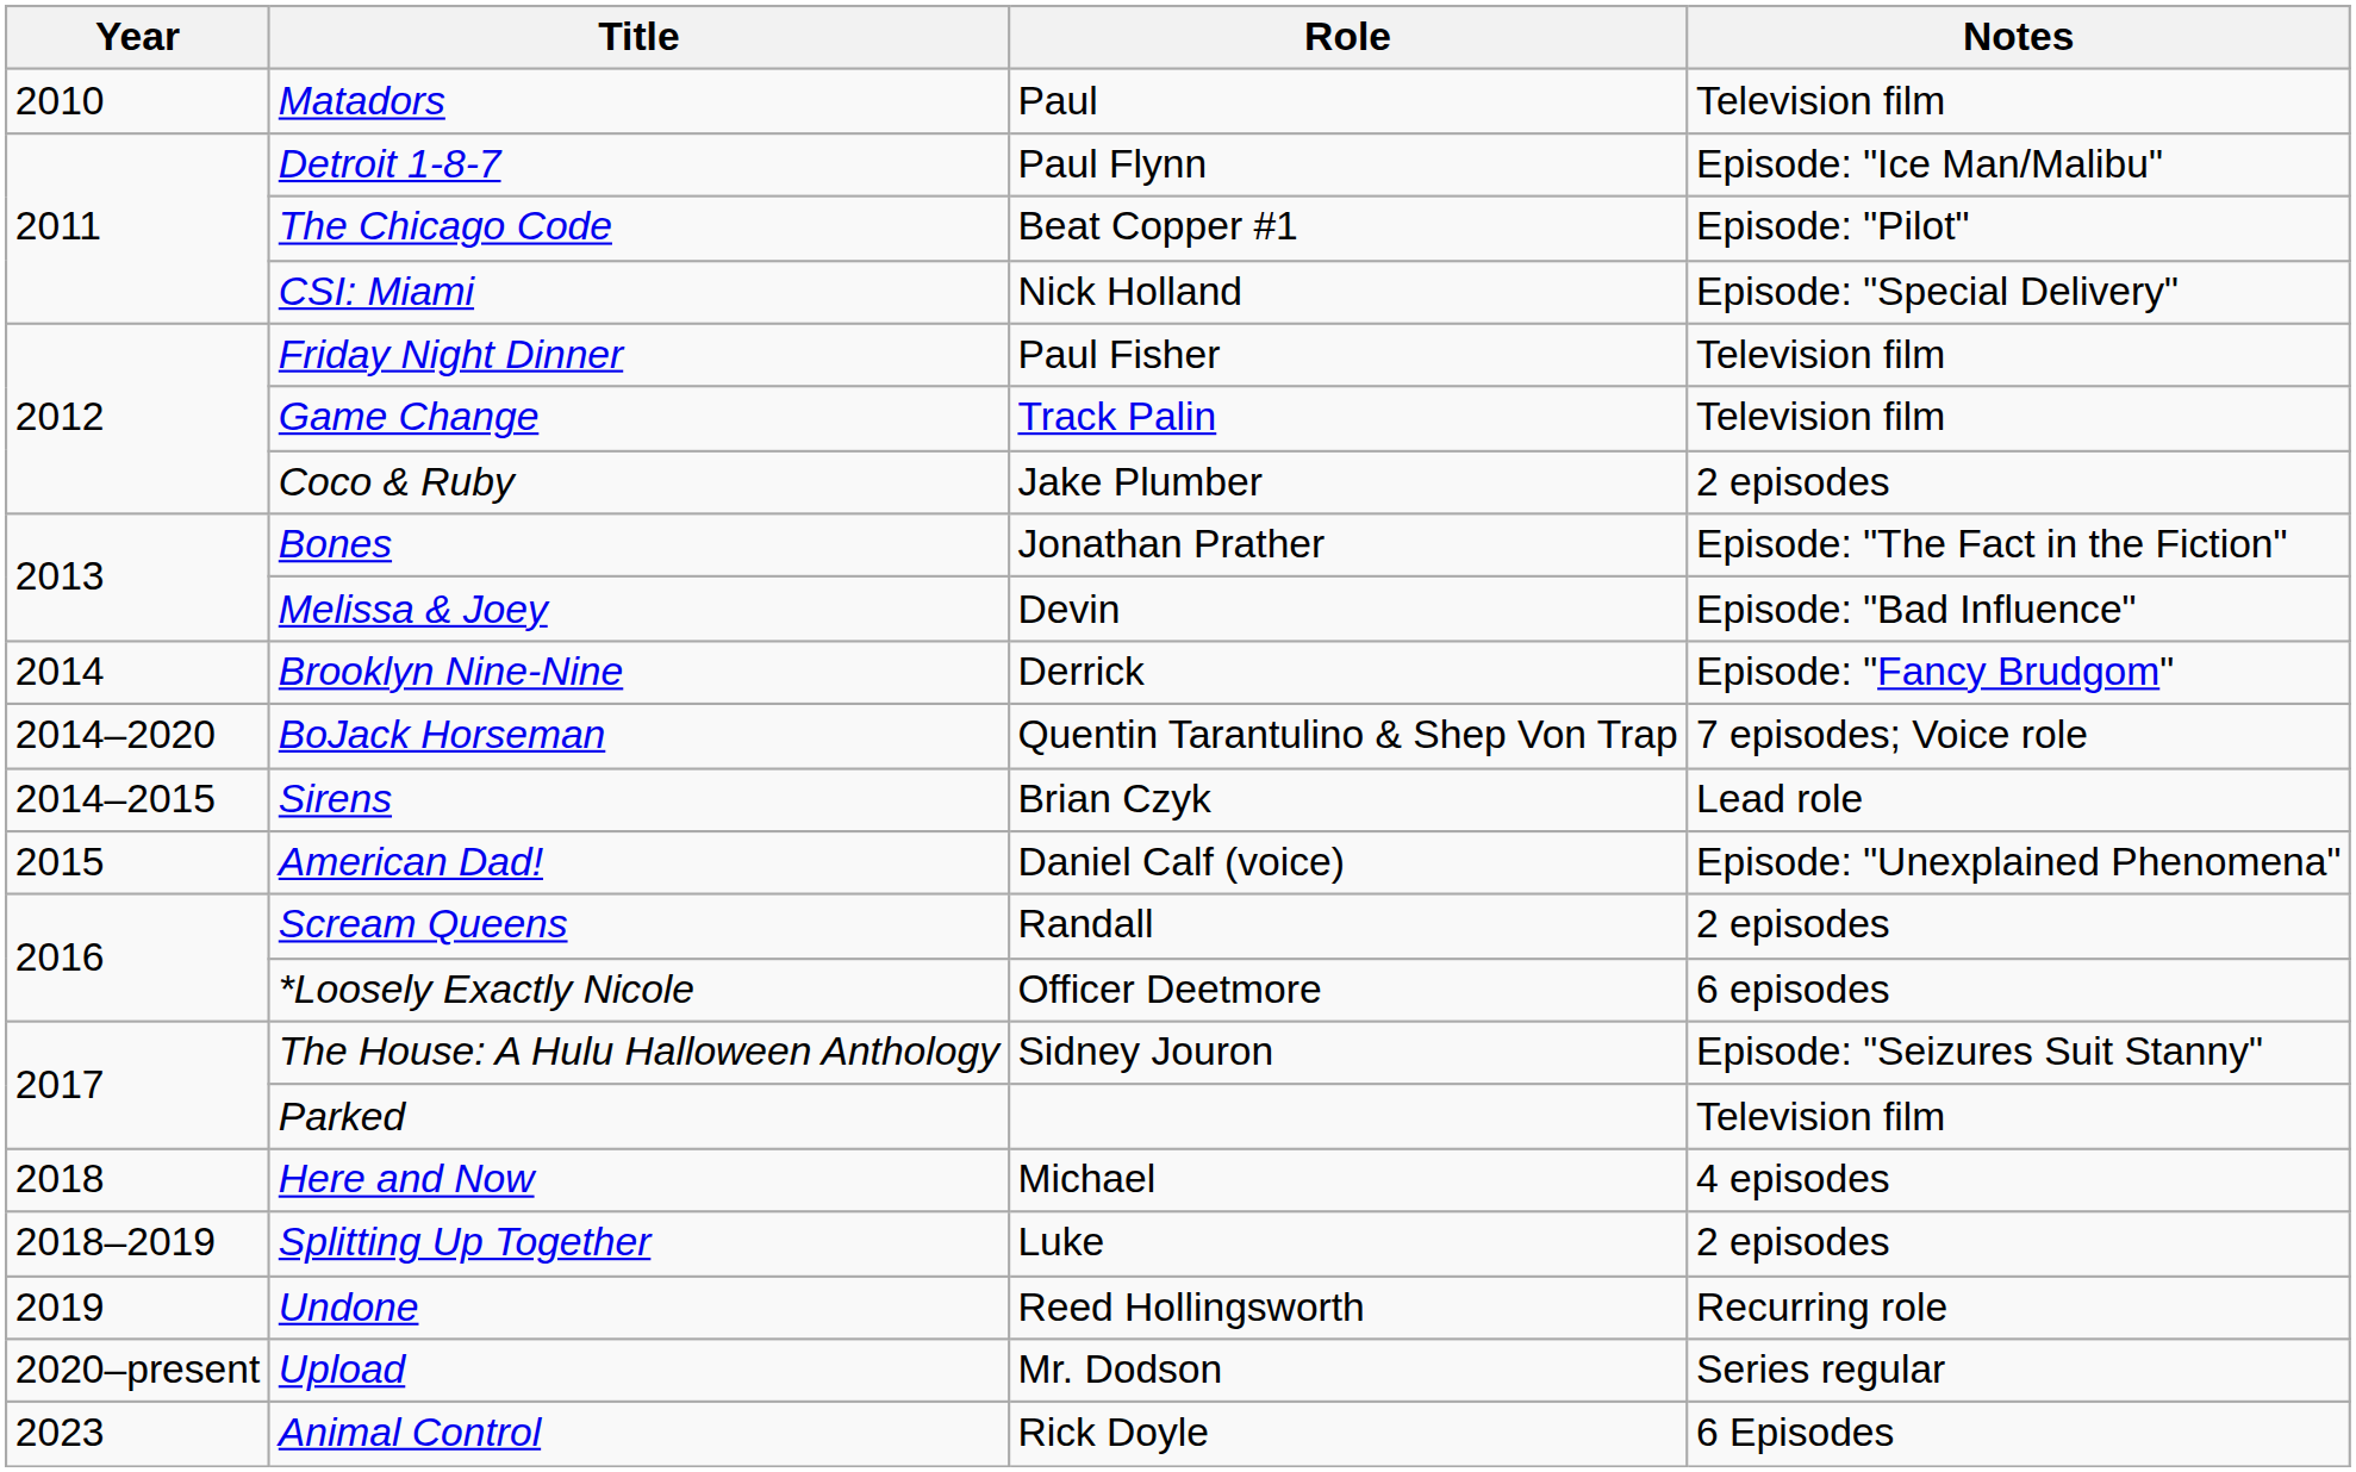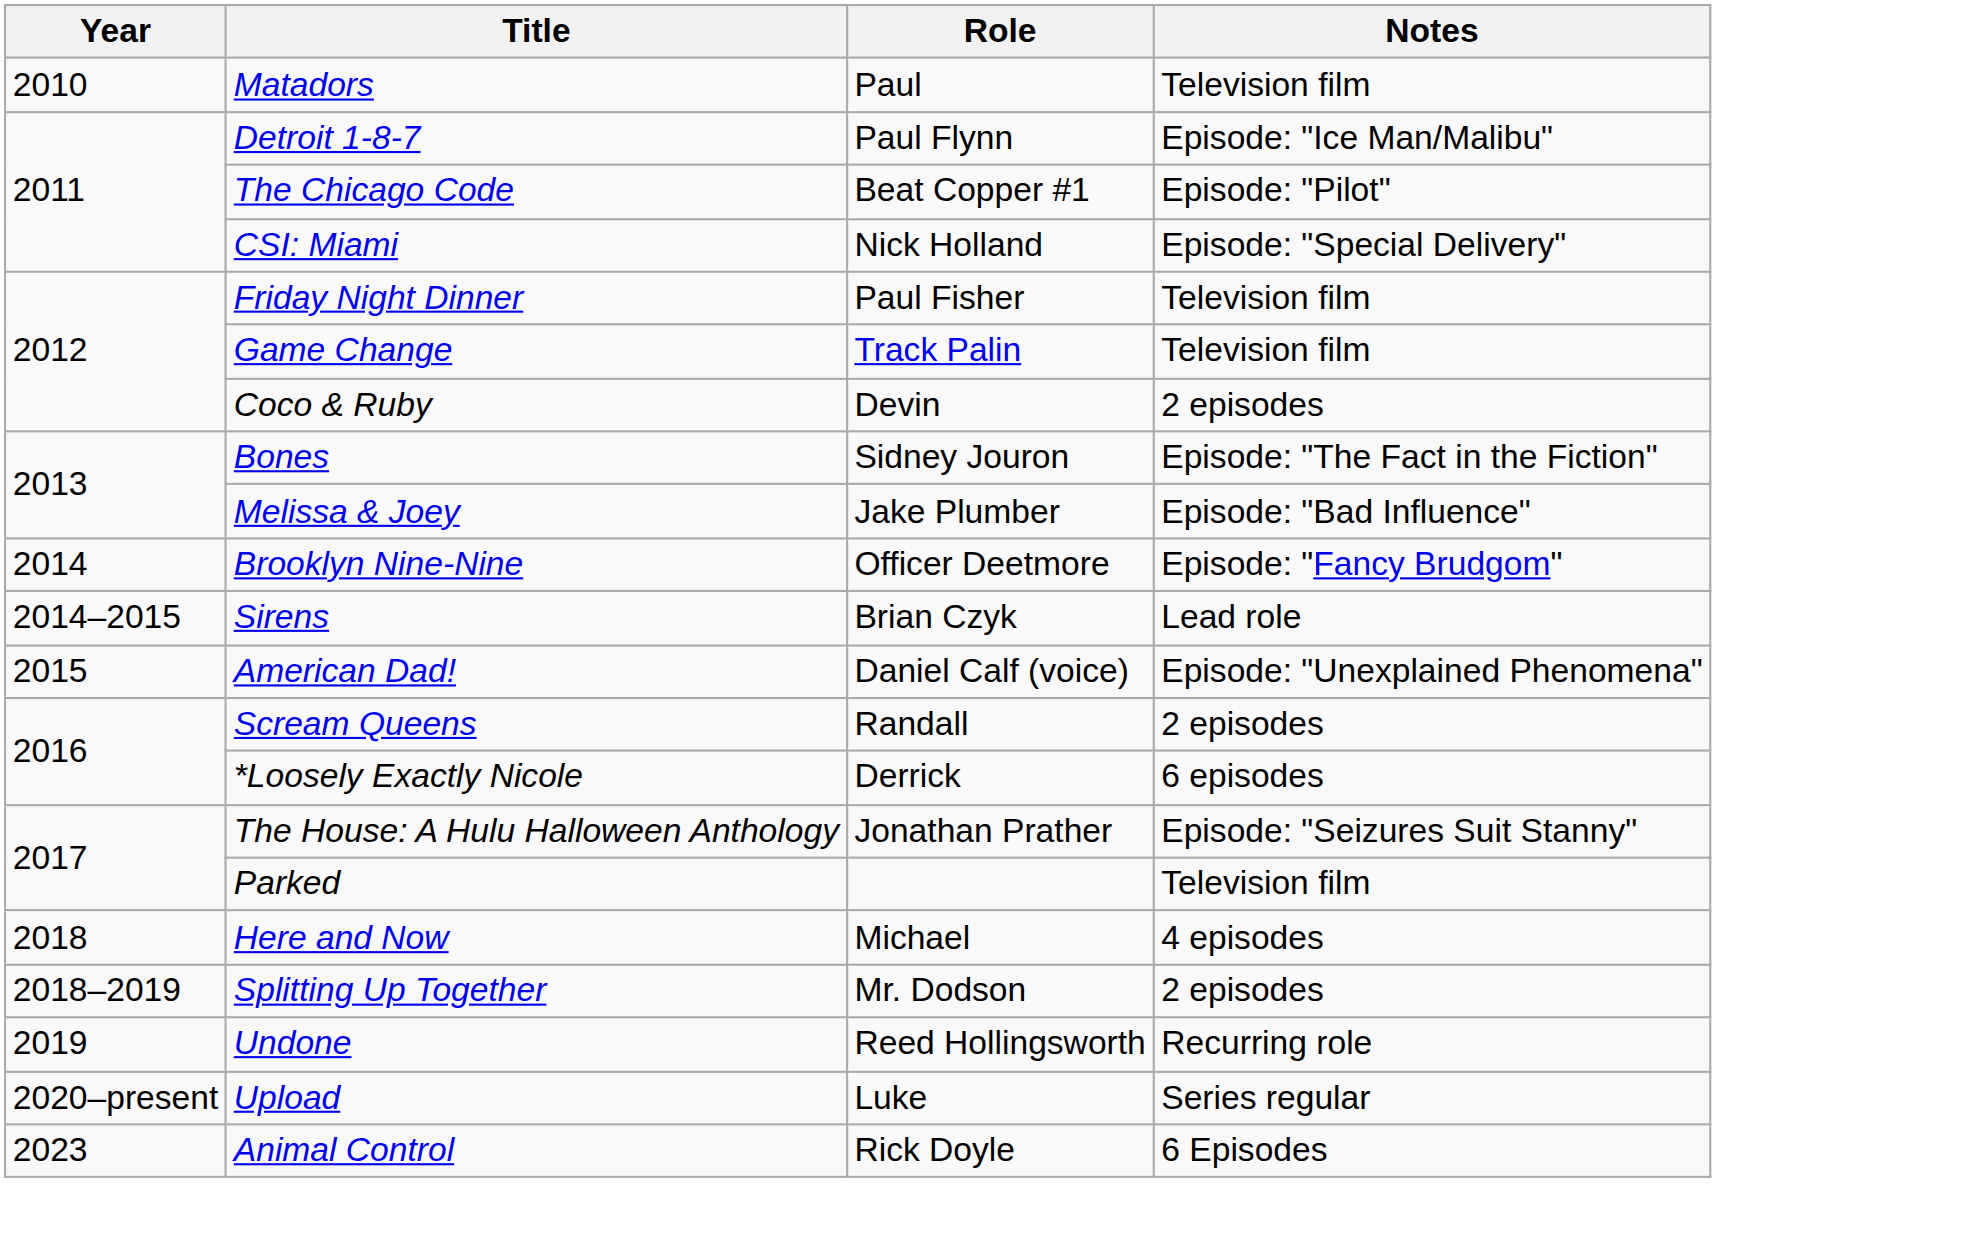 <table class="wikitable sortable">
 <tr>
 <th>Year</th>
 <th>Title</th>
 <th>Role</th>
 <th class="unsortable">Notes</th>
 </tr>
 <tr>
 <td>2010</td>
 <td><em><a href='#'>Matadors</a></em></td>
 <td>Paul</td>
 <td>Television film</td>
 </tr>
 <tr>
 <td rowspan=3>2011</td>
 <td><em><a href='#'>Detroit 1-8-7</a></em></td>
 <td>Paul Flynn</td>
 <td>Episode: "Ice Man/Malibu"</td>
 </tr>
 <tr>
 <td><em><a href='#'>The Chicago Code</a></em></td>
 <td>Beat Copper #1</td>
 <td>Episode: "Pilot"</td>
 </tr>
 <tr>
 <td><em><a href='#'>CSI: Miami</a></em></td>
 <td>Nick Holland</td>
 <td>Episode: "Special Delivery"</td>
 </tr>
 <tr>
 <td rowspan=3>2012</td>
 <td><em><a href='#'>Friday Night Dinner</a></em></td>
 <td>Paul Fisher</td>
 <td>Television film</td>
 </tr>
 <tr>
 <td><em><a href='#'>Game Change</a></em></td>
 <td><a href='#'>Track Palin</a></td>
 <td>Television film</td>
 </tr>
 <tr>
 <td><em>Coco & Ruby</em></td>
-<td>Jake Plumber</td>
+<td>Devin</td>
 <td>2 episodes</td>
 </tr>
 <tr>
 <td rowspan=2>2013</td>
 <td><em><a href='#'>Bones</a></em></td>
-<td>Jonathan Prather</td>
+<td>Sidney Jouron</td>
 <td>Episode: "The Fact in the Fiction"</td>
 </tr>
 <tr>
 <td><em><a href='#'>Melissa & Joey</a></em></td>
-<td>Devin</td>
+<td>Jake Plumber</td>
 <td>Episode: "Bad Influence"</td>
 </tr>
 <tr>
 <td>2014</td>
 <td><em><a href='#'>Brooklyn Nine-Nine</a></em></td>
-<td>Derrick</td>
+<td>Officer Deetmore</td>
 <td>Episode: "<a href='#'>Fancy Brudgom</a>"</td>
-</tr>
-<tr>
-<td>2014–2020</td>
-<td><em><a href='#'>BoJack Horseman</a></em></td>
-<td>Quentin Tarantulino & Shep Von Trap</td>
-<td>7 episodes; Voice role</td>
 </tr>
 <tr>
 <td>2014–2015</td>
 <td><em><a href='#'>Sirens</a></em></td>
 <td>Brian Czyk</td>
 <td>Lead role</td>
 </tr>
 <tr>
 <td>2015</td>
 <td><em><a href='#'>American Dad!</a></em></td>
 <td>Daniel Calf (voice)</td>
 <td>Episode: "Unexplained Phenomena"</td>
 </tr>
 <tr>
 <td rowspan=2>2016</td>
 <td><em><a href='#'>Scream Queens</a></em></td>
 <td>Randall</td>
 <td>2 episodes</td>
 </tr>
 <tr>
 <td><em>*Loosely Exactly Nicole</em></td>
-<td>Officer Deetmore</td>
+<td>Derrick</td>
 <td>6 episodes</td>
 </tr>
 <tr>
 <td rowspan=2>2017</td>
 <td><em>The House: A Hulu Halloween Anthology </em></td>
-<td>Sidney Jouron</td>
+<td>Jonathan Prather</td>
 <td>Episode: "Seizures Suit Stanny"</td>
 </tr>
 <tr>
 <td><em>Parked </em></td>
 <td></td>
 <td>Television film</td>
 </tr>
 <tr>
 <td>2018</td>
 <td><em><a href='#'>Here and Now</a></em></td>
 <td>Michael</td>
 <td>4 episodes</td>
 </tr>
 <tr>
 <td>2018–2019</td>
 <td><em><a href='#'>Splitting Up Together</a></em></td>
-<td>Luke</td>
+<td>Mr. Dodson</td>
 <td>2 episodes</td>
 </tr>
 <tr>
 <td>2019</td>
 <td><em><a href='#'>Undone</a></em></td>
 <td>Reed Hollingsworth</td>
 <td>Recurring role</td>
 </tr>
 <tr>
 <td>2020–present</td>
 <td><em><a href='#'>Upload</a></em></td>
-<td>Mr. Dodson</td>
+<td>Luke</td>
 <td>Series regular</td>
 </tr>
 <tr>
 <td>2023</td>
 <td><em><a href='#'>Animal Control</a></em></td>
 <td>Rick Doyle</td>
 <td>6 Episodes</td>
 </tr>
 </table>
